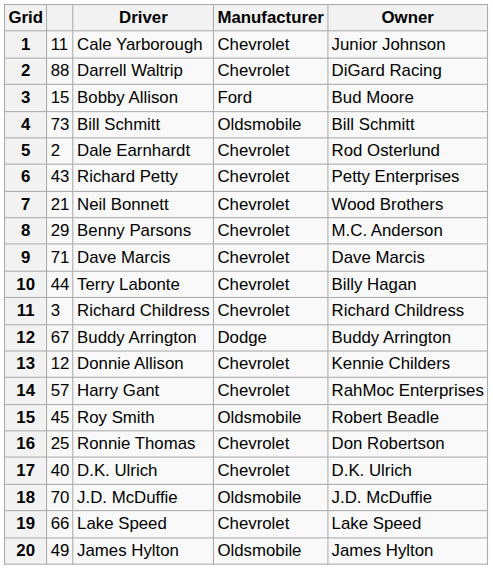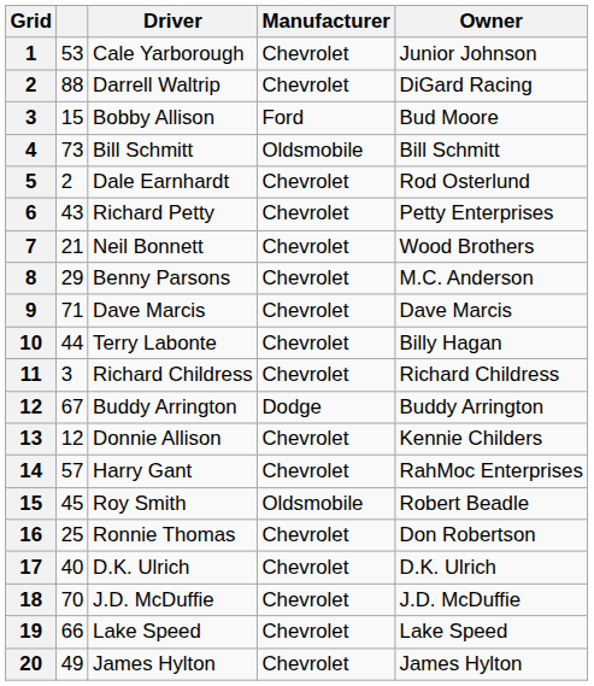 <table class="wikitable">
 <tr>
 <th>Grid</th>
 <th></th>
 <th>Driver</th>
 <th>Manufacturer</th>
 <th>Owner</th>
 </tr>
 <tr>
 <th>1</th>
-<td>11</td>
+<td>53</td>
 <td>Cale Yarborough</td>
 <td>Chevrolet</td>
 <td>Junior Johnson</td>
 </tr>
 <tr>
 <th>2</th>
 <td>88</td>
 <td>Darrell Waltrip</td>
 <td>Chevrolet</td>
 <td>DiGard Racing</td>
 </tr>
 <tr>
 <th>3</th>
 <td>15</td>
 <td>Bobby Allison</td>
 <td>Ford</td>
 <td>Bud Moore</td>
 </tr>
 <tr>
 <th>4</th>
 <td>73</td>
 <td>Bill Schmitt</td>
 <td>Oldsmobile</td>
 <td>Bill Schmitt</td>
 </tr>
 <tr>
 <th>5</th>
 <td>2</td>
 <td>Dale Earnhardt</td>
 <td>Chevrolet</td>
 <td>Rod Osterlund</td>
 </tr>
 <tr>
 <th>6</th>
 <td>43</td>
 <td>Richard Petty</td>
 <td>Chevrolet</td>
 <td>Petty Enterprises</td>
 </tr>
 <tr>
 <th>7</th>
 <td>21</td>
 <td>Neil Bonnett</td>
 <td>Chevrolet</td>
 <td>Wood Brothers</td>
 </tr>
 <tr>
 <th>8</th>
 <td>29</td>
 <td>Benny Parsons</td>
 <td>Chevrolet</td>
 <td>M.C. Anderson</td>
 </tr>
 <tr>
 <th>9</th>
 <td>71</td>
 <td>Dave Marcis</td>
 <td>Chevrolet</td>
 <td>Dave Marcis</td>
 </tr>
 <tr>
 <th>10</th>
 <td>44</td>
 <td>Terry Labonte</td>
 <td>Chevrolet</td>
 <td>Billy Hagan</td>
 </tr>
 <tr>
 <th>11</th>
 <td>3</td>
 <td>Richard Childress</td>
 <td>Chevrolet</td>
 <td>Richard Childress</td>
 </tr>
 <tr>
 <th>12</th>
 <td>67</td>
 <td>Buddy Arrington</td>
 <td>Dodge</td>
 <td>Buddy Arrington</td>
 </tr>
 <tr>
 <th>13</th>
 <td>12</td>
 <td>Donnie Allison</td>
 <td>Chevrolet</td>
 <td>Kennie Childers</td>
 </tr>
 <tr>
 <th>14</th>
 <td>57</td>
 <td>Harry Gant</td>
 <td>Chevrolet</td>
 <td>RahMoc Enterprises</td>
 </tr>
 <tr>
 <th>15</th>
 <td>45</td>
 <td>Roy Smith</td>
 <td>Oldsmobile</td>
 <td>Robert Beadle</td>
 </tr>
 <tr>
 <th>16</th>
 <td>25</td>
 <td>Ronnie Thomas</td>
 <td>Chevrolet</td>
 <td>Don Robertson</td>
 </tr>
 <tr>
 <th>17</th>
 <td>40</td>
 <td>D.K. Ulrich</td>
 <td>Chevrolet</td>
 <td>D.K. Ulrich</td>
 </tr>
 <tr>
 <th>18</th>
 <td>70</td>
 <td>J.D. McDuffie</td>
-<td>Oldsmobile</td>
+<td>Chevrolet</td>
 <td>J.D. McDuffie</td>
 </tr>
 <tr>
 <th>19</th>
 <td>66</td>
 <td>Lake Speed</td>
 <td>Chevrolet</td>
 <td>Lake Speed</td>
 </tr>
 <tr>
 <th>20</th>
 <td>49</td>
 <td>James Hylton</td>
-<td>Oldsmobile</td>
+<td>Chevrolet</td>
 <td>James Hylton</td>
 </tr>
 </table>
